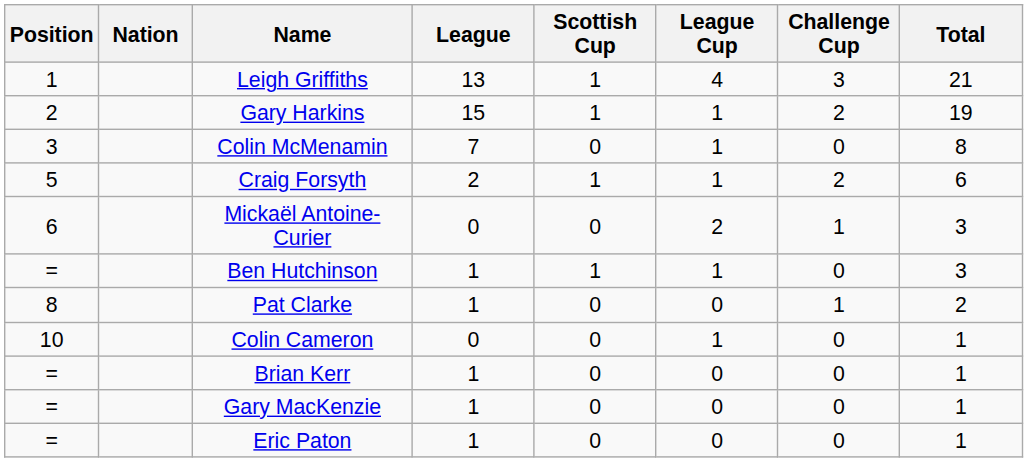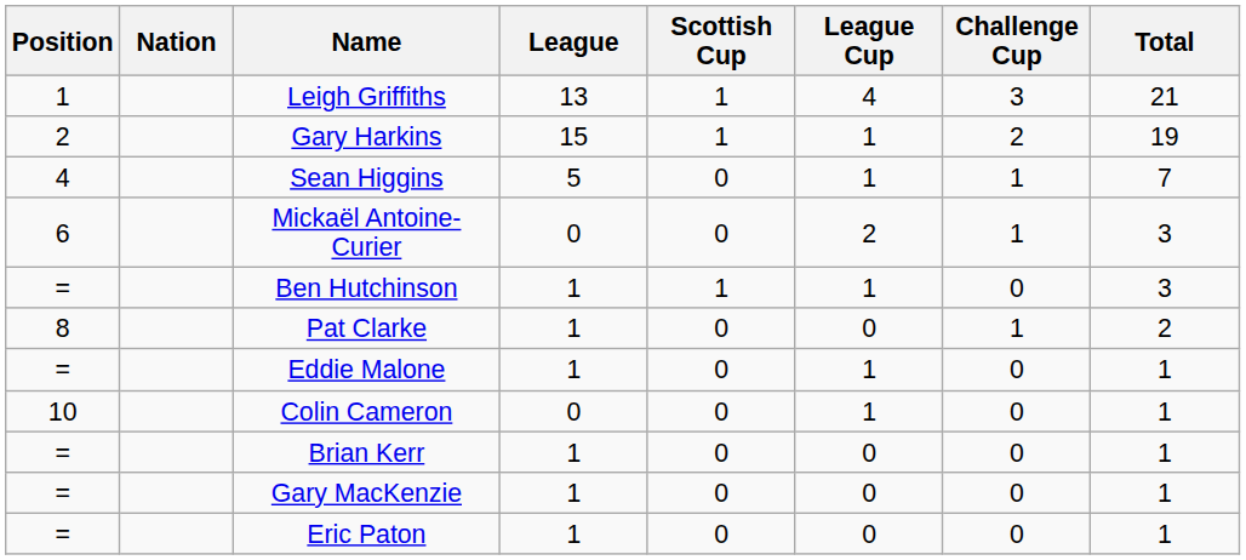 <table class="wikitable" style="font-size: 95%; text-align: center;">
 <tr>
 <th width=60>Position</th>
 <th width=60>Nation</th>
 <th width=150>Name</th>
 <th width=80>League</th>
 <th width=80>Scottish Cup</th>
 <th width=80>League Cup</th>
 <th width=80>Challenge Cup</th>
 <th width=80>Total</th>
 </tr>
 <tr>
 <td>1</td>
 <td></td>
 <td><a href='#'>Leigh Griffiths</a></td>
 <td>13</td>
 <td>1</td>
 <td>4</td>
 <td>3</td>
 <td>21</td>
 </tr>
 <tr>
 <td>2</td>
 <td></td>
 <td><a href='#'>Gary Harkins</a></td>
 <td>15</td>
 <td>1</td>
 <td>1</td>
 <td>2</td>
 <td>19</td>
 </tr>
 <tr>
-<td>3</td>
+<td>4</td>
 <td></td>
-<td><a href='#'>Colin McMenamin</a></td>
-<td>7</td>
+<td><a href='#'>Sean Higgins</a></td>
+<td>5</td>
 <td>0</td>
 <td>1</td>
-<td>0</td>
-<td>8</td>
-</tr>
-<tr>
-<td>5</td>
-<td></td>
-<td><a href='#'>Craig Forsyth</a></td>
-<td>2</td>
 <td>1</td>
-<td>1</td>
-<td>2</td>
-<td>6</td>
+<td>7</td>
 </tr>
 <tr>
 <td>6</td>
 <td></td>
 <td><a href='#'>Mickaël Antoine-Curier</a></td>
 <td>0</td>
 <td>0</td>
 <td>2</td>
 <td>1</td>
 <td>3</td>
 </tr>
 <tr>
 <td>=</td>
 <td></td>
 <td><a href='#'>Ben Hutchinson</a></td>
 <td>1</td>
 <td>1</td>
 <td>1</td>
 <td>0</td>
 <td>3</td>
 </tr>
 <tr>
 <td>8</td>
 <td></td>
 <td><a href='#'>Pat Clarke</a></td>
 <td>1</td>
 <td>0</td>
 <td>0</td>
 <td>1</td>
 <td>2</td>
+</tr>
+<tr>
+<td>=</td>
+<td></td>
+<td><a href='#'>Eddie Malone</a></td>
+<td>1</td>
+<td>0</td>
+<td>1</td>
+<td>0</td>
+<td>1</td>
 </tr>
 <tr>
 <td>10</td>
 <td></td>
 <td><a href='#'>Colin Cameron</a></td>
 <td>0</td>
 <td>0</td>
 <td>1</td>
 <td>0</td>
 <td>1</td>
 </tr>
 <tr>
 <td>=</td>
 <td></td>
 <td><a href='#'>Brian Kerr</a></td>
 <td>1</td>
 <td>0</td>
 <td>0</td>
 <td>0</td>
 <td>1</td>
 </tr>
 <tr>
 <td>=</td>
 <td></td>
 <td><a href='#'>Gary MacKenzie</a></td>
 <td>1</td>
 <td>0</td>
 <td>0</td>
 <td>0</td>
 <td>1</td>
 </tr>
 <tr>
 <td>=</td>
 <td></td>
 <td><a href='#'>Eric Paton</a></td>
 <td>1</td>
 <td>0</td>
 <td>0</td>
 <td>0</td>
 <td>1</td>
 </tr>
 </table>
